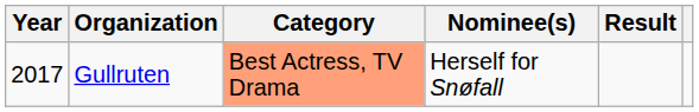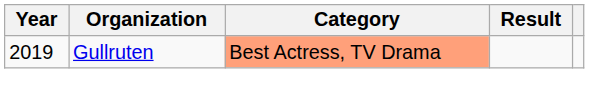 <table class="wikitable" width="75%">
 <tr>
 <th>Year</th>
 <th>Organization</th>
 <th>Category</th>
-<th>Nominee(s)</th>
 <th>Result</th>
 <th></th>
 </tr>
 <tr>
-<td>2017</td>
+<td>2019</td>
 <td><a href='#'>Gullruten</a></td>
 <td style="background: lightsalmon;">Best Actress, TV Drama</td>
-<td>Herself for <em>Snøfall</em></td>
 <td></td>
 <td></td>
 </tr>
 </table>
